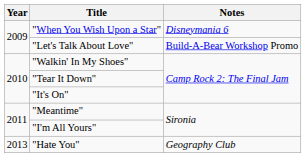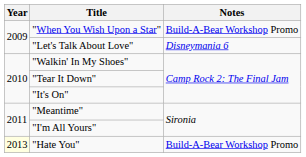 <table class="wikitable sortable">
 <tr>
 <th>Year</th>
 <th>Title</th>
 <th>Notes</th>
 </tr>
 <tr>
 <td rowspan="2">2009</td>
 <td>"<a href='#'>When You Wish Upon a Star</a>"</td>
-<td><em><a href='#'>Disneymania 6</a></em></td>
+<td><a href='#'>Build-A-Bear Workshop</a> Promo</td>
 </tr>
 <tr>
 <td>"Let's Talk About Love"</td>
-<td><a href='#'>Build-A-Bear Workshop</a> Promo</td>
+<td><em><a href='#'>Disneymania 6</a></em></td>
 </tr>
 <tr>
 <td rowspan="3">2010</td>
 <td>"Walkin' In My Shoes" </td>
 <td rowspan="3"><em><a href='#'>Camp Rock 2: The Final Jam</a></em></td>
 </tr>
 <tr>
 <td>"Tear It Down" </td>
 </tr>
 <tr>
 <td>"It's On" </td>
 </tr>
 <tr>
 <td rowspan="2">2011</td>
 <td>"Meantime"</td>
 <td rowspan="2"><em>Sironia</em></td>
 </tr>
 <tr>
 <td>"I'm All Yours"</td>
 </tr>
 <tr>
-<td>2013</td>
+<td style="background: lightyellow;">2013</td>
 <td>"Hate You"</td>
-<td><em>Geography Club</em></td>
+<td><a href='#'>Build-A-Bear Workshop</a> Promo</td>
 </tr>
 </table>
